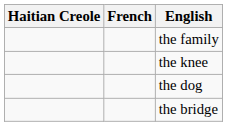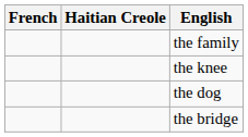 <table class="wikitable">
 <tr>
+<th scope="col">French</th>
 <th scope="col">Haitian Creole</th>
-<th scope="col">French</th>
 <th scope="col">English</th>
 </tr>
 <tr>
 <td></td>
 <td></td>
 <td>the family</td>
 </tr>
 <tr>
 <td></td>
 <td></td>
 <td>the knee</td>
 </tr>
 <tr>
 <td></td>
 <td></td>
 <td>the dog</td>
 </tr>
 <tr>
 <td></td>
 <td></td>
 <td>the bridge</td>
 </tr>
 </table>
